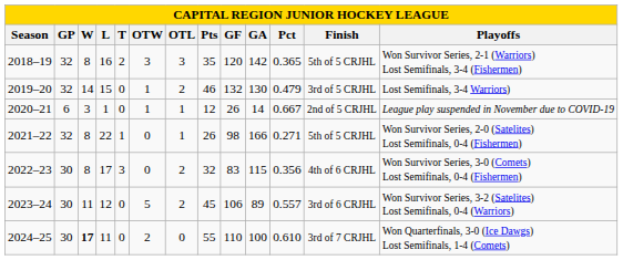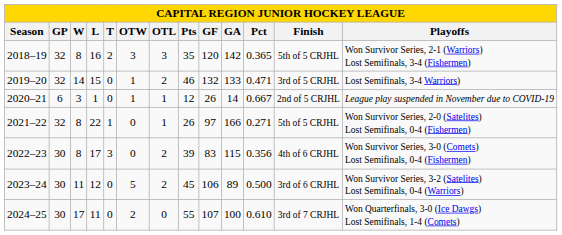 <table class="wikitable" style="text-align:center">
 <tr align="center"  bgcolor="gold"  style="color:black">
 <td colspan=13><strong>CAPITAL REGION JUNIOR HOCKEY LEAGUE</strong></td>
 </tr>
 <tr>
 <th>Season</th>
 <th>GP</th>
 <th>W</th>
 <th>L</th>
 <th>T</th>
 <th>OTW</th>
 <th>OTL</th>
 <th>Pts</th>
 <th>GF</th>
 <th>GA</th>
 <th>Pct</th>
 <th>Finish</th>
 <th>Playoffs</th>
 </tr>
 <tr>
 <td>2018–19</td>
 <td>32</td>
 <td>8</td>
 <td>16</td>
 <td>2</td>
 <td>3</td>
 <td>3</td>
 <td>35</td>
 <td>120</td>
 <td>142</td>
 <td>0.365</td>
 <td><small>5th of 5 CRJHL</small></td>
 <td align=left><small>Won Survivor Series, 2-1 (<a href='#'>Warriors</a>)<br>Lost Semifinals, 3-4 (<a href='#'>Fishermen</a>)</small></td>
 </tr>
 <tr>
 <td>2019–20</td>
 <td>32</td>
 <td>14</td>
 <td>15</td>
 <td>0</td>
 <td>1</td>
 <td>2</td>
 <td>46</td>
 <td>132</td>
-<td>130</td>
-<td>0.479</td>
+<td>133</td>
+<td>0.471</td>
 <td><small>3rd of 5 CRJHL</small></td>
 <td align=left><small> Lost Semifinals, 3-4 <a href='#'>Warriors</a>)</small></td>
 </tr>
 <tr>
 <td>2020–21</td>
 <td>6</td>
 <td>3</td>
 <td>1</td>
 <td>0</td>
 <td>1</td>
 <td>1</td>
 <td>12</td>
 <td>26</td>
 <td>14</td>
 <td>0.667</td>
 <td><small>2nd of 5 CRJHL</small></td>
 <td align=left><small> <em>League play suspended in November due to COVID-19</em></small></td>
 </tr>
 <tr>
 <td>2021–22</td>
 <td>32</td>
 <td>8</td>
 <td>22</td>
 <td>1</td>
 <td>0</td>
 <td>1</td>
 <td>26</td>
-<td>98</td>
+<td>97</td>
 <td>166</td>
 <td>0.271</td>
 <td><small>5th of 5 CRJHL</small></td>
 <td align=left><small>Won Survivor Series, 2-0 (<a href='#'>Satelites</a>)<br>  Lost Semifinals, 0-4 (<a href='#'>Fishermen</a>)</small></td>
 </tr>
 <tr>
 <td>2022–23</td>
 <td>30</td>
 <td>8</td>
 <td>17</td>
 <td>3</td>
 <td>0</td>
 <td>2</td>
-<td>32</td>
+<td>39</td>
 <td>83</td>
 <td>115</td>
 <td>0.356</td>
 <td><small>4th of 6 CRJHL</small></td>
 <td align=left><small>Won Survivor Series, 3-0 (<a href='#'>Comets</a>)<br>  Lost Semifinals, 0-4 (<a href='#'>Fishermen</a>)</small></td>
 </tr>
 <tr>
 <td>2023–24</td>
 <td>30</td>
 <td>11</td>
 <td>12</td>
 <td>0</td>
 <td>5</td>
 <td>2</td>
 <td>45</td>
 <td>106</td>
 <td>89</td>
-<td>0.557</td>
+<td>0.500</td>
 <td><small>3rd of 6 CRJHL</small></td>
 <td align=left><small>Won Survivor Series, 3-2 (<a href='#'>Satelites</a>)<br> Lost Semifinals, 0-4 (<a href='#'>Warriors</a>)</small></td>
 </tr>
 <tr>
 <td>2024–25</td>
 <td>30</td>
-<td><strong>17</strong></td>
+<td>17</td>
 <td>11</td>
 <td>0</td>
 <td>2</td>
 <td>0</td>
 <td>55</td>
-<td>110</td>
+<td>107</td>
 <td>100</td>
 <td>0.610</td>
 <td><small>3rd of 7 CRJHL</small></td>
 <td align=left><small>Won Quarterfinals, 3-0 (<a href='#'>Ice Dawgs</a>)<br> Lost Semifinals, 1-4 (<a href='#'>Comets</a>)</small></td>
 </tr>
 </table>
